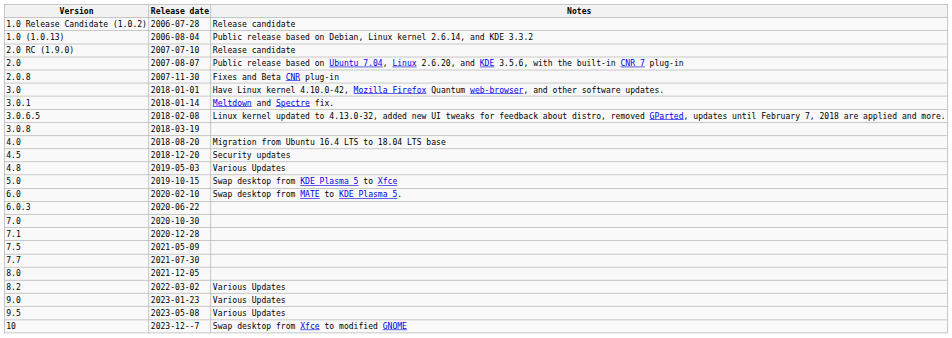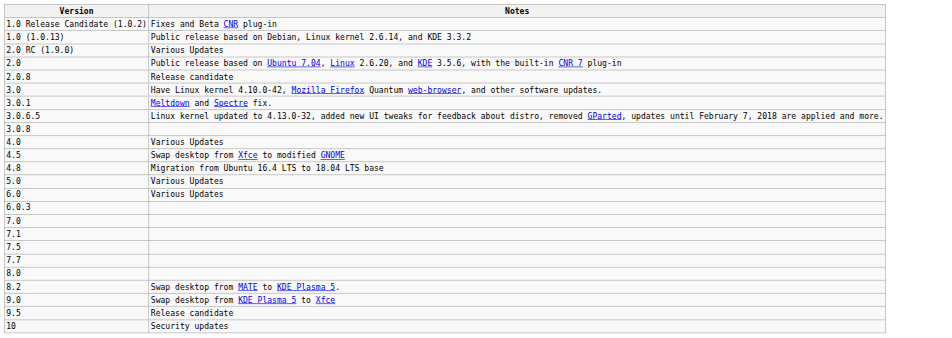 <table class="wikitable sortable">
 <tr>
 <th>Version</th>
-<th>Release date</th>
 <th>Notes</th>
 </tr>
 <tr>
 <td>1.0 Release Candidate (1.0.2)</td>
-<td>2006-07-28</td>
-<td>Release candidate</td>
+<td>Fixes and Beta <a href='#'>CNR</a> plug-in</td>
 </tr>
 <tr>
 <td>1.0 (1.0.13)</td>
-<td>2006-08-04</td>
 <td>Public release based on Debian, Linux kernel 2.6.14, and KDE 3.3.2</td>
 </tr>
 <tr>
 <td>2.0 RC (1.9.0)</td>
-<td>2007-07-10</td>
-<td>Release candidate</td>
+<td>Various Updates</td>
 </tr>
 <tr>
 <td>2.0</td>
-<td>2007-08-07</td>
 <td>Public release based on <a href='#'>Ubuntu 7.04</a>, <a href='#'>Linux</a> 2.6.20, and <a href='#'>KDE</a> 3.5.6, with the built-in <a href='#'>CNR 7</a> plug-in</td>
 </tr>
 <tr>
 <td>2.0.8</td>
-<td>2007-11-30</td>
-<td>Fixes and Beta <a href='#'>CNR</a> plug-in</td>
+<td>Release candidate</td>
 </tr>
 <tr>
 <td>3.0</td>
-<td>2018-01-01</td>
 <td>Have Linux kernel 4.10.0-42, <a href='#'>Mozilla Firefox</a> Quantum <a href='#'>web-browser</a>, and other software updates.</td>
 </tr>
 <tr>
 <td>3.0.1</td>
-<td>2018-01-14</td>
 <td><a href='#'>Meltdown</a> and <a href='#'>Spectre</a> fix.</td>
 </tr>
 <tr>
 <td>3.0.6.5</td>
-<td>2018-02-08</td>
 <td>Linux kernel updated to 4.13.0-32, added new UI tweaks for feedback about distro, removed <a href='#'>GParted</a>, updates until February 7, 2018 are applied and more.</td>
 </tr>
 <tr>
 <td>3.0.8</td>
-<td>2018-03-19</td>
 <td></td>
 </tr>
 <tr>
 <td>4.0</td>
-<td>2018-08-20</td>
+<td>Various Updates</td>
+</tr>
+<tr>
+<td>4.5</td>
+<td>Swap desktop from <a href='#'>Xfce</a> to modified <a href='#'>GNOME</a></td>
+</tr>
+<tr>
+<td>4.8</td>
 <td>Migration from Ubuntu 16.4 LTS to 18.04 LTS base</td>
 </tr>
 <tr>
-<td>4.5</td>
-<td>2018-12-20</td>
-<td>Security updates</td>
-</tr>
-<tr>
-<td>4.8</td>
-<td>2019-05-03</td>
+<td>5.0</td>
 <td>Various Updates</td>
 </tr>
 <tr>
-<td>5.0</td>
-<td>2019-10-15</td>
-<td>Swap desktop from <a href='#'>KDE Plasma 5</a> to <a href='#'>Xfce</a></td>
-</tr>
-<tr>
 <td>6.0</td>
-<td>2020-02-10</td>
-<td>Swap desktop from <a href='#'>MATE</a> to <a href='#'>KDE Plasma 5</a>.</td>
+<td>Various Updates</td>
 </tr>
 <tr>
 <td>6.0.3</td>
-<td>2020-06-22</td>
 <td></td>
 </tr>
 <tr>
 <td>7.0</td>
-<td>2020-10-30</td>
 <td></td>
 </tr>
 <tr>
 <td>7.1</td>
-<td>2020-12-28</td>
 <td></td>
 </tr>
 <tr>
 <td>7.5</td>
-<td>2021-05-09</td>
 <td></td>
 </tr>
 <tr>
 <td>7.7</td>
-<td>2021-07-30</td>
 <td></td>
 </tr>
 <tr>
 <td>8.0</td>
-<td>2021-12-05</td>
 <td></td>
 </tr>
 <tr>
 <td>8.2</td>
-<td>2022-03-02</td>
-<td>Various Updates</td>
+<td>Swap desktop from <a href='#'>MATE</a> to <a href='#'>KDE Plasma 5</a>.</td>
 </tr>
 <tr>
 <td>9.0</td>
-<td>2023-01-23</td>
-<td>Various Updates</td>
+<td>Swap desktop from <a href='#'>KDE Plasma 5</a> to <a href='#'>Xfce</a></td>
 </tr>
 <tr>
 <td>9.5</td>
-<td>2023-05-08</td>
-<td>Various Updates</td>
+<td>Release candidate</td>
 </tr>
 <tr>
 <td>10</td>
-<td>2023-12--7</td>
-<td>Swap desktop from <a href='#'>Xfce</a> to modified <a href='#'>GNOME</a></td>
+<td>Security updates</td>
 </tr>
 </table>
